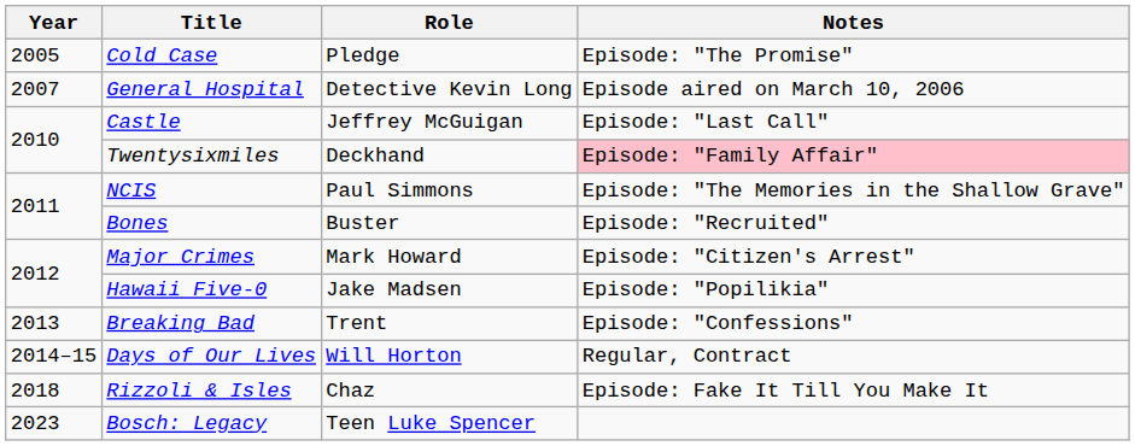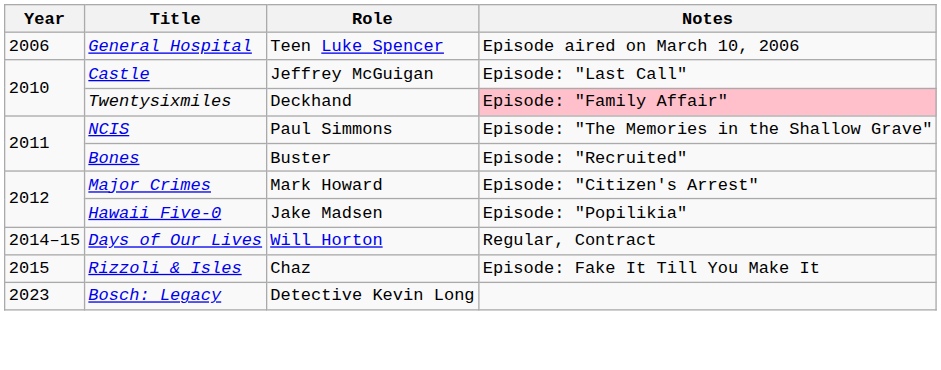 <table class="wikitable">
 <tr>
 <th>Year</th>
 <th>Title</th>
 <th>Role</th>
 <th>Notes</th>
 </tr>
 <tr>
-<td>2005</td>
-<td><em><a href='#'>Cold Case</a></em></td>
-<td>Pledge</td>
-<td>Episode: "The Promise"</td>
-</tr>
-<tr>
-<td>2007</td>
+<td>2006</td>
 <td><em><a href='#'>General Hospital</a></em></td>
-<td>Detective Kevin Long</td>
+<td>Teen <a href='#'>Luke Spencer</a></td>
 <td>Episode aired on March 10, 2006</td>
 </tr>
 <tr>
 <td rowspan=2>2010</td>
 <td><em><a href='#'>Castle</a></em></td>
 <td>Jeffrey McGuigan</td>
 <td>Episode: "Last Call"</td>
 </tr>
 <tr>
 <td><em>Twentysixmiles</em></td>
 <td>Deckhand</td>
 <td style="background: pink;">Episode: "Family Affair"</td>
 </tr>
 <tr>
 <td rowspan=2>2011</td>
 <td><em><a href='#'>NCIS</a></em></td>
 <td>Paul Simmons</td>
 <td>Episode: "The Memories in the Shallow Grave"</td>
 </tr>
 <tr>
 <td><em><a href='#'>Bones</a></em></td>
 <td>Buster</td>
 <td>Episode: "Recruited"</td>
 </tr>
 <tr>
 <td rowspan=2>2012</td>
 <td><em><a href='#'>Major Crimes</a></em></td>
 <td>Mark Howard</td>
 <td>Episode: "Citizen's Arrest"</td>
 </tr>
 <tr>
 <td><em><a href='#'>Hawaii Five-0</a></em></td>
 <td>Jake Madsen</td>
 <td>Episode: "Popilikia"</td>
 </tr>
 <tr>
-<td>2013</td>
-<td><em><a href='#'>Breaking Bad</a></em></td>
-<td>Trent</td>
-<td>Episode: "Confessions"</td>
-</tr>
-<tr>
 <td>2014–15</td>
 <td><em><a href='#'>Days of Our Lives</a></em></td>
 <td><a href='#'>Will Horton</a></td>
 <td>Regular, Contract</td>
 </tr>
 <tr>
-<td>2018</td>
+<td>2015</td>
 <td><em><a href='#'>Rizzoli & Isles</a></em></td>
 <td>Chaz</td>
 <td>Episode: Fake It Till You Make It</td>
 </tr>
 <tr>
 <td>2023</td>
 <td><em><a href='#'>Bosch: Legacy</a></em></td>
-<td>Teen <a href='#'>Luke Spencer</a></td>
+<td>Detective Kevin Long</td>
 <td></td>
 </tr>
 </table>
